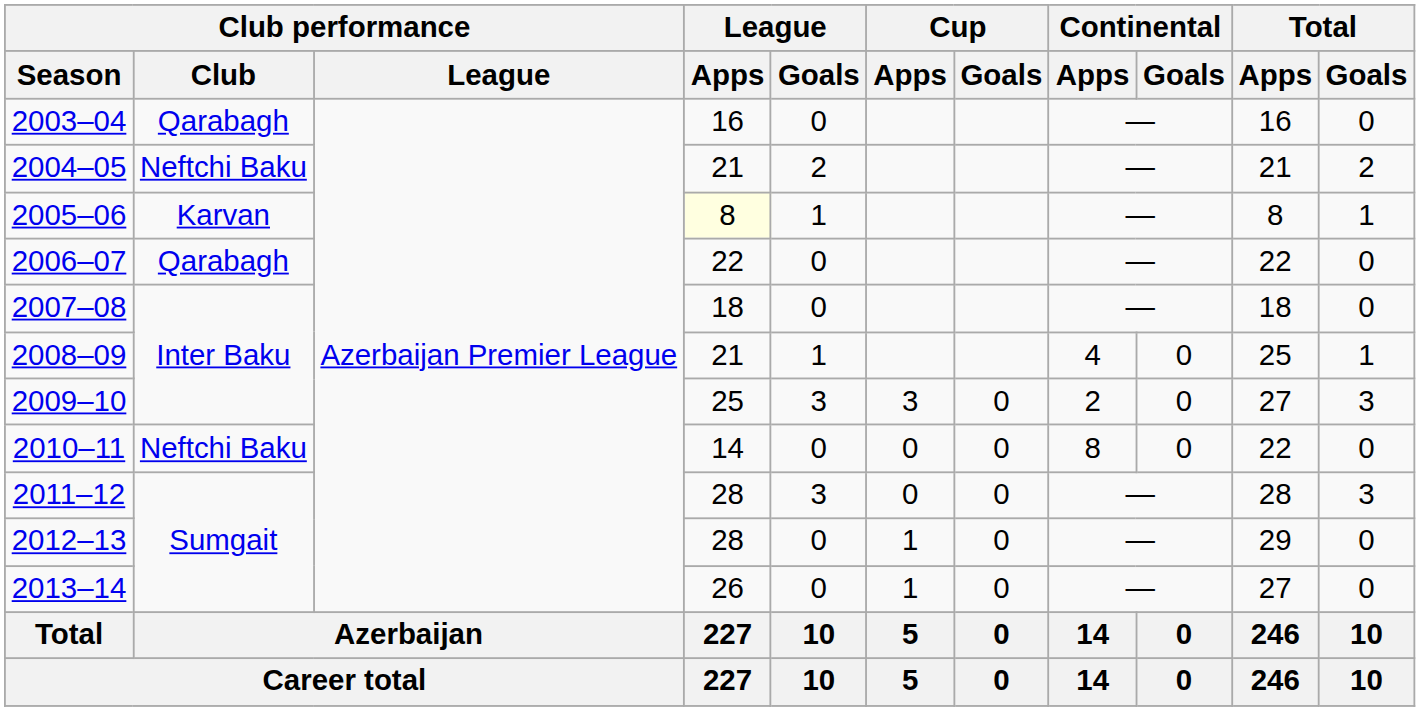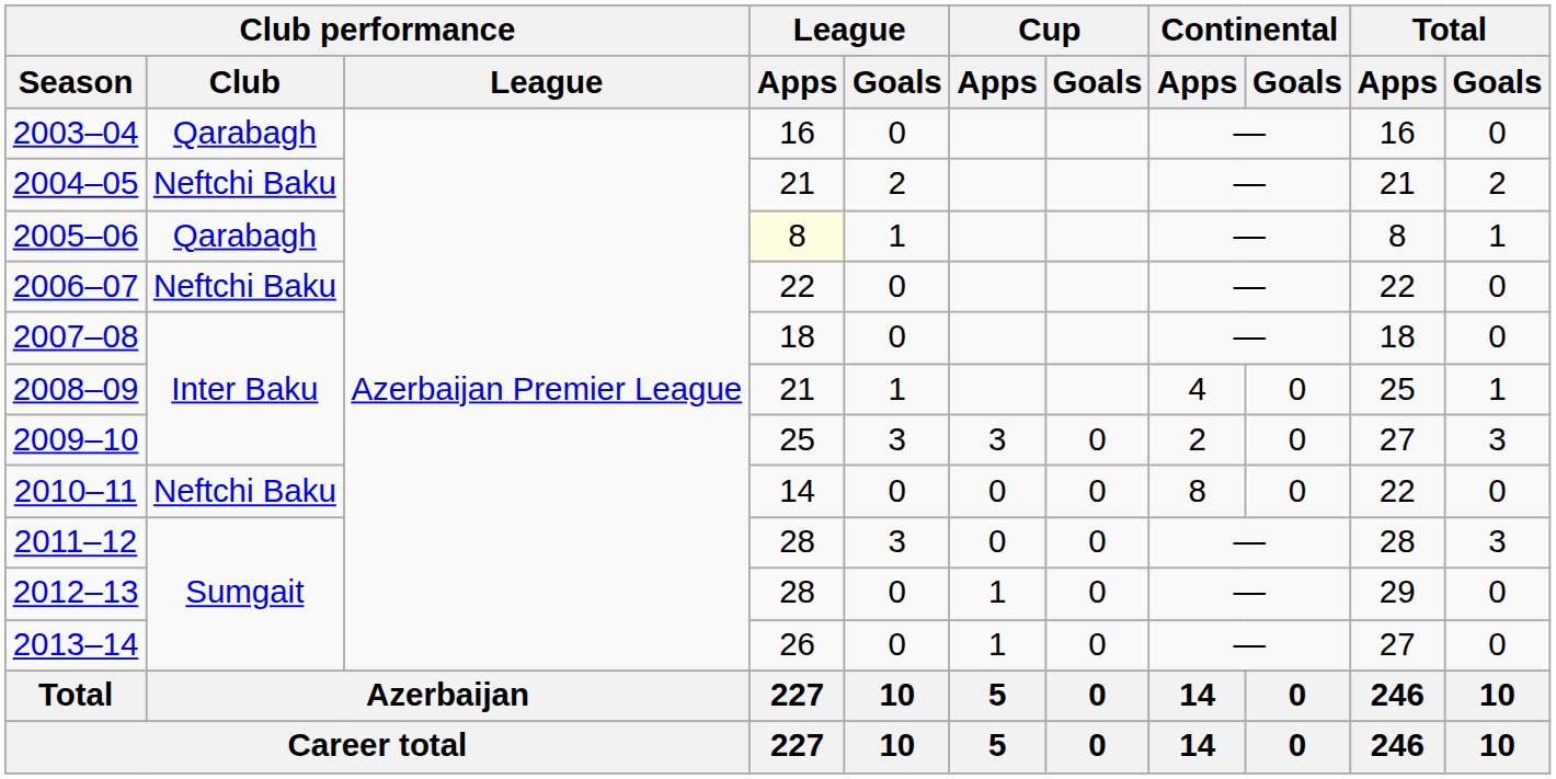 <table class="wikitable" style="text-align:center">
 <tr>
 <th colspan=3>Club performance</th>
 <th colspan=2>League</th>
 <th colspan=2>Cup</th>
 <th colspan=2>Continental</th>
 <th colspan=2>Total</th>
 </tr>
 <tr>
 <th>Season</th>
 <th>Club</th>
 <th>League</th>
 <th>Apps</th>
 <th>Goals</th>
 <th>Apps</th>
 <th>Goals</th>
 <th>Apps</th>
 <th>Goals</th>
 <th>Apps</th>
 <th>Goals</th>
 </tr>
 <tr>
 <td><a href='#'>2003–04</a></td>
 <td><a href='#'>Qarabagh</a></td>
 <td rowspan="11"><a href='#'>Azerbaijan Premier League</a></td>
 <td>16</td>
 <td>0</td>
 <td></td>
 <td></td>
 <td colspan="2">—</td>
 <td>16</td>
 <td>0</td>
 </tr>
 <tr>
 <td><a href='#'>2004–05</a></td>
 <td><a href='#'>Neftchi Baku</a></td>
 <td>21</td>
 <td>2</td>
 <td></td>
 <td></td>
 <td colspan="2">—</td>
 <td>21</td>
 <td>2</td>
 </tr>
 <tr>
 <td><a href='#'>2005–06</a></td>
-<td><a href='#'>Karvan</a></td>
+<td><a href='#'>Qarabagh</a></td>
 <td style="background: lightyellow;">8</td>
 <td>1</td>
 <td></td>
 <td></td>
 <td colspan="2">—</td>
 <td>8</td>
 <td>1</td>
 </tr>
 <tr>
 <td><a href='#'>2006–07</a></td>
-<td><a href='#'>Qarabagh</a></td>
+<td><a href='#'>Neftchi Baku</a></td>
 <td>22</td>
 <td>0</td>
 <td></td>
 <td></td>
 <td colspan="2">—</td>
 <td>22</td>
 <td>0</td>
 </tr>
 <tr>
 <td><a href='#'>2007–08</a></td>
 <td rowspan="3"><a href='#'>Inter Baku</a></td>
 <td>18</td>
 <td>0</td>
 <td></td>
 <td></td>
 <td colspan="2">—</td>
 <td>18</td>
 <td>0</td>
 </tr>
 <tr>
 <td><a href='#'>2008–09</a></td>
 <td>21</td>
 <td>1</td>
 <td></td>
 <td></td>
 <td>4</td>
 <td>0</td>
 <td>25</td>
 <td>1</td>
 </tr>
 <tr>
 <td><a href='#'>2009–10</a></td>
 <td>25</td>
 <td>3</td>
 <td>3</td>
 <td>0</td>
 <td>2</td>
 <td>0</td>
 <td>27</td>
 <td>3</td>
 </tr>
 <tr>
 <td><a href='#'>2010–11</a></td>
 <td><a href='#'>Neftchi Baku</a></td>
 <td>14</td>
 <td>0</td>
 <td>0</td>
 <td>0</td>
 <td>8</td>
 <td>0</td>
 <td>22</td>
 <td>0</td>
 </tr>
 <tr>
 <td><a href='#'>2011–12</a></td>
 <td rowspan="3"><a href='#'>Sumgait</a></td>
 <td>28</td>
 <td>3</td>
 <td>0</td>
 <td>0</td>
 <td colspan="2">—</td>
 <td>28</td>
 <td>3</td>
 </tr>
 <tr>
 <td><a href='#'>2012–13</a></td>
 <td>28</td>
 <td>0</td>
 <td>1</td>
 <td>0</td>
 <td colspan="2">—</td>
 <td>29</td>
 <td>0</td>
 </tr>
 <tr>
 <td><a href='#'>2013–14</a></td>
 <td>26</td>
 <td>0</td>
 <td>1</td>
 <td>0</td>
 <td colspan="2">—</td>
 <td>27</td>
 <td>0</td>
 </tr>
 <tr>
 <th rowspan=1>Total</th>
 <th colspan=2>Azerbaijan</th>
 <th>227</th>
 <th>10</th>
 <th>5</th>
 <th>0</th>
 <th>14</th>
 <th>0</th>
 <th>246</th>
 <th>10</th>
 </tr>
 <tr>
 <th colspan=3>Career total</th>
 <th>227</th>
 <th>10</th>
 <th>5</th>
 <th>0</th>
 <th>14</th>
 <th>0</th>
 <th>246</th>
 <th>10</th>
 </tr>
 </table>
